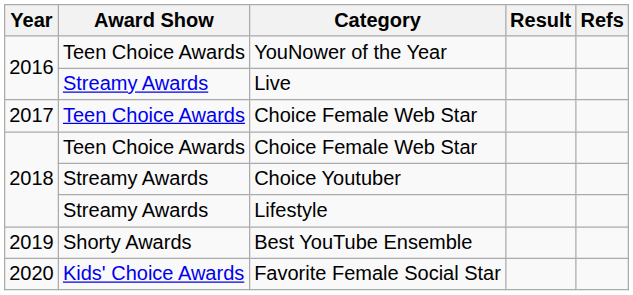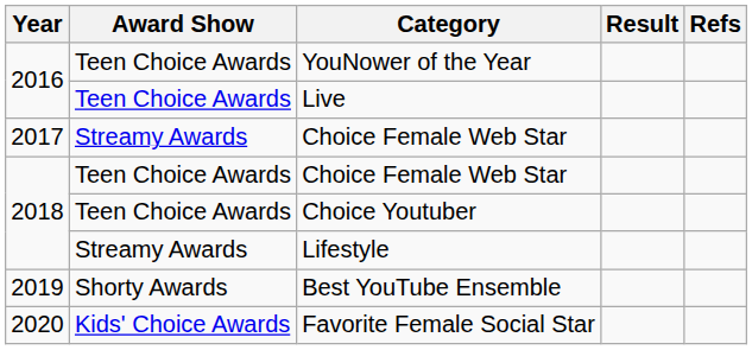 <table class="wikitable">
 <tr>
 <th>Year</th>
 <th>Award Show</th>
 <th>Category</th>
 <th>Result</th>
 <th>Refs</th>
 </tr>
 <tr>
 <td rowspan="2" scope="row">2016</td>
 <td>Teen Choice Awards</td>
 <td>YouNower of the Year</td>
 <td></td>
 <td style="text-align:center;"></td>
 </tr>
 <tr>
-<td><a href='#'>Streamy Awards</a></td>
+<td><a href='#'>Teen Choice Awards</a></td>
 <td>Live</td>
 <td></td>
 <td style="text-align:center;"></td>
 </tr>
 <tr>
 <td>2017</td>
-<td><a href='#'>Teen Choice Awards</a></td>
+<td><a href='#'>Streamy Awards</a></td>
 <td>Choice Female Web Star</td>
 <td></td>
 <td style="text-align:center;"></td>
 </tr>
 <tr>
 <td rowspan="3" scope="row">2018</td>
 <td>Teen Choice Awards</td>
 <td>Choice Female Web Star</td>
 <td></td>
 <td style="text-align:center;"></td>
 </tr>
 <tr>
-<td>Streamy Awards</td>
+<td>Teen Choice Awards</td>
 <td>Choice Youtuber</td>
 <td></td>
 <td style="text-align:center;"></td>
 </tr>
 <tr>
 <td>Streamy Awards</td>
 <td>Lifestyle</td>
 <td></td>
 <td style="text-align:center;"></td>
 </tr>
 <tr>
 <td>2019</td>
 <td>Shorty Awards</td>
 <td>Best YouTube Ensemble</td>
 <td></td>
 <td style="text-align:center;"></td>
 </tr>
 <tr>
 <td>2020</td>
 <td><a href='#'>Kids' Choice Awards</a></td>
 <td>Favorite Female Social Star</td>
 <td></td>
 <td style="text-align:center;"></td>
 </tr>
 </table>
